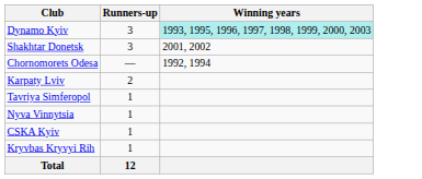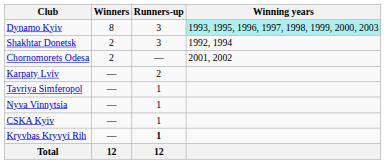 <table class="wikitable sortable">
 <tr style="background:#efefef;">
 <th>Club</th>
+<th>Winners</th>
 <th>Runners-up</th>
 <th>Winning years</th>
 </tr>
 <tr>
 <td><a href='#'>Dynamo Kyiv</a></td>
+<td align=center>8</td>
 <td align=center>3</td>
 <td style="background: paleturquoise;">1993, 1995, 1996, 1997, 1998, 1999, 2000, 2003</td>
 </tr>
 <tr>
 <td><a href='#'>Shakhtar Donetsk</a></td>
+<td align=center>2</td>
 <td align=center>3</td>
+<td>1992, 1994</td>
+</tr>
+<tr>
+<td><a href='#'>Chornomorets Odesa</a></td>
+<td align=center>2</td>
+<td align=center>—</td>
 <td>2001, 2002</td>
 </tr>
 <tr>
-<td><a href='#'>Chornomorets Odesa</a></td>
+<td><a href='#'>Karpaty Lviv</a></td>
 <td align=center>—</td>
-<td>1992, 1994</td>
-</tr>
-<tr>
-<td><a href='#'>Karpaty Lviv</a></td>
 <td align=center>2</td>
 <td></td>
 </tr>
 <tr>
 <td><a href='#'>Tavriya Simferopol</a></td>
+<td align=center>—</td>
 <td align=center>1</td>
 <td></td>
 </tr>
 <tr>
 <td><a href='#'>Nyva Vinnytsia</a></td>
+<td align=center>—</td>
 <td align=center>1</td>
 <td></td>
 </tr>
 <tr>
 <td><a href='#'>CSKA Kyiv</a></td>
+<td align=center>—</td>
 <td align=center>1</td>
 <td></td>
 </tr>
 <tr>
 <td><a href='#'>Kryvbas Kryvyi Rih</a></td>
-<td align=center>1</td>
+<td align=center>—</td>
+<td align=center><strong>1</strong></td>
 <td></td>
 </tr>
 <tr>
 <th>Total</th>
 <th>12</th>
+<th>12</th>
 <th></th>
 </tr>
 </table>
